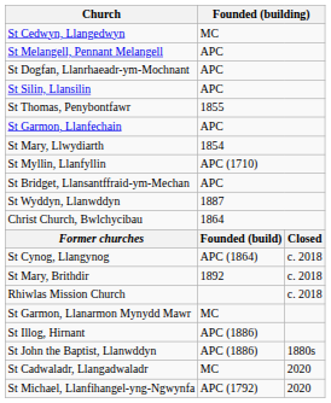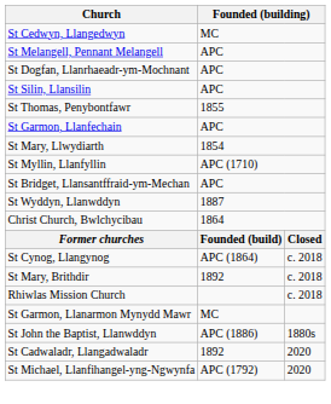 <table class="wikitable">
 <tr>
 <th>Church</th>
 <th colspan="2">Founded (building)</th>
 </tr>
 <tr>
 <td><a href='#'>St Cedwyn, Llangedwyn</a></td>
 <td colspan="2">MC</td>
 </tr>
 <tr>
 <td><a href='#'>St Melangell, Pennant Melangell</a></td>
 <td colspan="2">APC</td>
 </tr>
 <tr>
 <td>St Dogfan, Llanrhaeadr-ym-Mochnant</td>
 <td colspan="2">APC</td>
 </tr>
 <tr>
 <td><a href='#'>St Silin, Llansilin</a></td>
 <td colspan="2">APC</td>
 </tr>
 <tr>
 <td>St Thomas, Penybontfawr</td>
 <td colspan="2">1855</td>
 </tr>
 <tr>
 <td><a href='#'>St Garmon, Llanfechain</a></td>
 <td colspan="2">APC</td>
 </tr>
 <tr>
 <td>St Mary, Llwydiarth</td>
 <td colspan="2">1854</td>
 </tr>
 <tr>
 <td>St Myllin, Llanfyllin</td>
 <td colspan="2">APC (1710)</td>
 </tr>
 <tr>
 <td>St Bridget, Llansantffraid-ym-Mechan</td>
 <td colspan="2">APC</td>
 </tr>
 <tr>
 <td>St Wyddyn, Llanwddyn</td>
 <td colspan="2">1887</td>
 </tr>
 <tr>
 <td>Christ Church, Bwlchycibau</td>
 <td colspan="2">1864</td>
 </tr>
 <tr>
 <th><em>Former churches</em></th>
 <th>Founded (build)</th>
 <th>Closed</th>
 </tr>
 <tr>
 <td>St Cynog, Llangynog</td>
 <td>APC (1864)</td>
 <td>c. 2018</td>
 </tr>
 <tr>
 <td>St Mary, Brithdir</td>
 <td>1892</td>
 <td>c. 2018</td>
 </tr>
 <tr>
 <td>Rhiwlas Mission Church</td>
 <td></td>
 <td>c. 2018</td>
 </tr>
 <tr>
 <td>St Garmon, Llanarmon Mynydd Mawr</td>
 <td>MC</td>
 <td></td>
 </tr>
 <tr>
-<td>St Illog, Hirnant</td>
-<td>APC (1886)</td>
-<td></td>
-</tr>
-<tr>
 <td>St John the Baptist, Llanwddyn</td>
 <td>APC (1886)</td>
 <td>1880s</td>
 </tr>
 <tr>
 <td>St Cadwaladr, Llangadwaladr</td>
-<td>MC</td>
+<td>1892</td>
 <td>2020</td>
 </tr>
 <tr>
 <td>St Michael, Llanfihangel-yng-Ngwynfa</td>
 <td>APC (1792)</td>
 <td>2020</td>
 </tr>
 </table>
